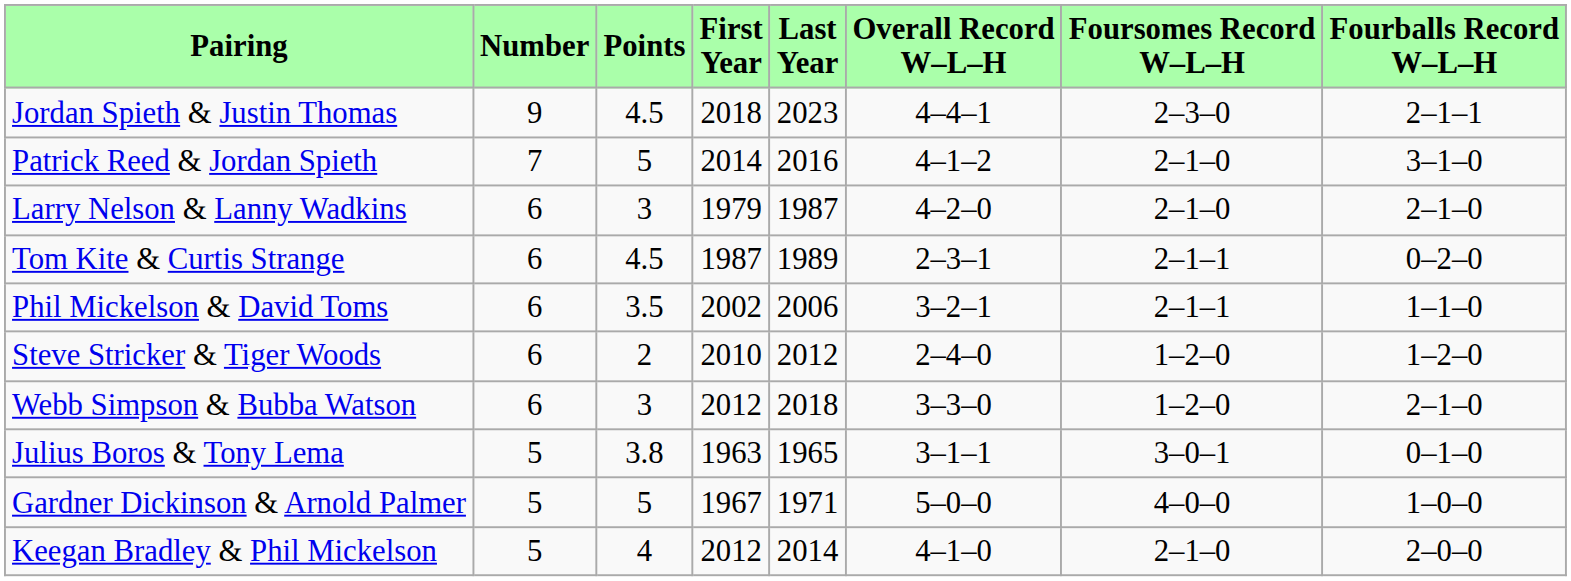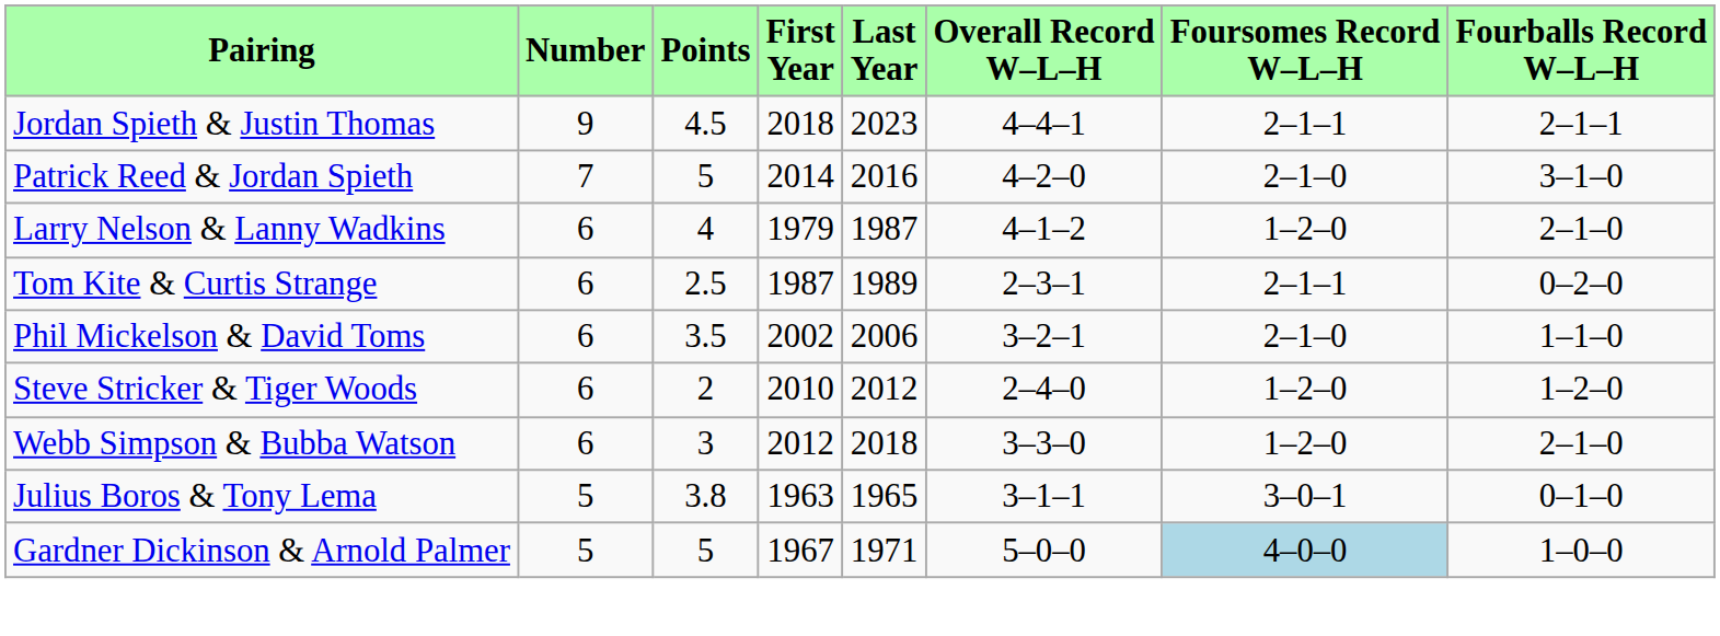 <table class="wikitable" style="text-align:center">
 <tr style="background:#aaffaa;">
 <td><strong>Pairing</strong></td>
 <td><strong>Number</strong></td>
 <td><strong>Points</strong></td>
 <td><strong>First<br>Year</strong></td>
 <td><strong>Last<br>Year</strong></td>
 <td><strong>Overall Record<br>W–L–H</strong></td>
 <td><strong>Foursomes Record<br>W–L–H</strong></td>
 <td><strong>Fourballs Record<br>W–L–H</strong></td>
 </tr>
 <tr>
 <td align="left"><a href='#'>Jordan Spieth</a> & <a href='#'>Justin Thomas</a></td>
 <td>9</td>
 <td>4.5</td>
 <td>2018</td>
 <td>2023</td>
 <td>4–4–1</td>
-<td>2–3–0</td>
+<td>2–1–1</td>
 <td>2–1–1</td>
 </tr>
 <tr>
 <td align=left><a href='#'>Patrick Reed</a> & <a href='#'>Jordan Spieth</a></td>
 <td>7</td>
 <td>5</td>
 <td>2014</td>
 <td>2016</td>
-<td>4–1–2</td>
+<td>4–2–0</td>
 <td>2–1–0</td>
 <td>3–1–0</td>
 </tr>
 <tr>
 <td align=left><a href='#'>Larry Nelson</a> & <a href='#'>Lanny Wadkins</a></td>
 <td>6</td>
-<td>3</td>
+<td>4</td>
 <td>1979</td>
 <td>1987</td>
-<td>4–2–0</td>
-<td>2–1–0</td>
+<td>4–1–2</td>
+<td>1–2–0</td>
 <td>2–1–0</td>
 </tr>
 <tr>
 <td align=left><a href='#'>Tom Kite</a> & <a href='#'>Curtis Strange</a></td>
 <td>6</td>
-<td>4.5</td>
+<td>2.5</td>
 <td>1987</td>
 <td>1989</td>
 <td>2–3–1</td>
 <td>2–1–1</td>
 <td>0–2–0</td>
 </tr>
 <tr>
 <td align=left><a href='#'>Phil Mickelson</a> & <a href='#'>David Toms</a></td>
 <td>6</td>
 <td>3.5</td>
 <td>2002</td>
 <td>2006</td>
 <td>3–2–1</td>
-<td>2–1–1</td>
+<td>2–1–0</td>
 <td>1–1–0</td>
 </tr>
 <tr>
 <td align=left><a href='#'>Steve Stricker</a> & <a href='#'>Tiger Woods</a></td>
 <td>6</td>
 <td>2</td>
 <td>2010</td>
 <td>2012</td>
 <td>2–4–0</td>
 <td>1–2–0</td>
 <td>1–2–0</td>
 </tr>
 <tr>
 <td align=left><a href='#'>Webb Simpson</a> & <a href='#'>Bubba Watson</a></td>
 <td>6</td>
 <td>3</td>
 <td>2012</td>
 <td>2018</td>
 <td>3–3–0</td>
 <td>1–2–0</td>
 <td>2–1–0</td>
 </tr>
 <tr>
 <td align=left><a href='#'>Julius Boros</a> & <a href='#'>Tony Lema</a></td>
 <td>5</td>
 <td>3.8</td>
 <td>1963</td>
 <td>1965</td>
 <td>3–1–1</td>
 <td>3–0–1</td>
 <td>0–1–0</td>
 </tr>
 <tr>
 <td align=left><a href='#'>Gardner Dickinson</a> & <a href='#'>Arnold Palmer</a></td>
 <td>5</td>
 <td>5</td>
 <td>1967</td>
 <td>1971</td>
 <td>5–0–0</td>
-<td>4–0–0</td>
+<td style="background: lightblue;">4–0–0</td>
 <td>1–0–0</td>
 </tr>
-<tr>
-<td align=left><a href='#'>Keegan Bradley</a> & <a href='#'>Phil Mickelson</a></td>
-<td>5</td>
-<td>4</td>
-<td>2012</td>
-<td>2014</td>
-<td>4–1–0</td>
-<td>2–1–0</td>
-<td>2–0–0</td>
-</tr>
 </table>
